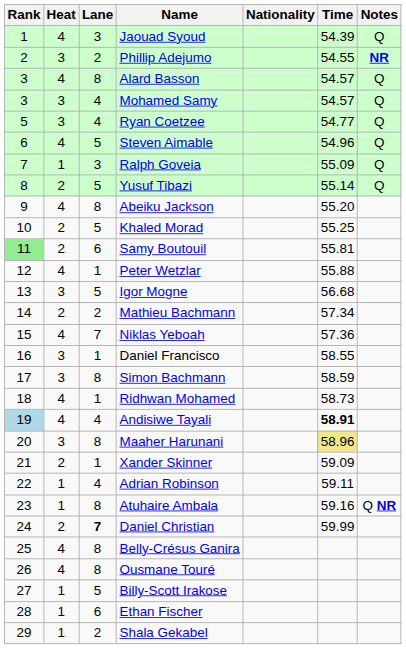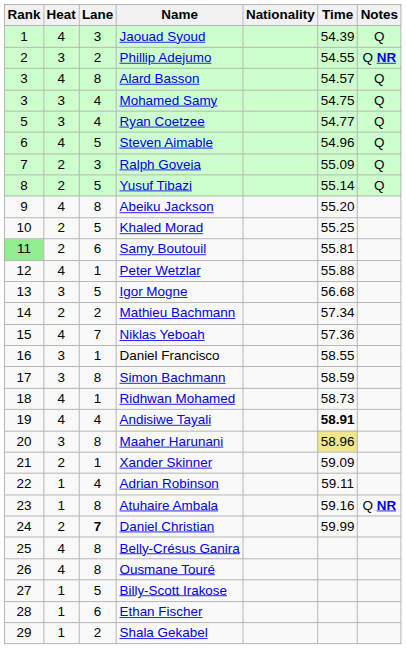 <table class="wikitable sortable" style="text-align:center">
 <tr>
 <th>Rank</th>
 <th>Heat</th>
 <th>Lane</th>
 <th>Name</th>
 <th>Nationality</th>
 <th>Time</th>
 <th>Notes</th>
 </tr>
 <tr bgcolor=ccffcc>
 <td>1</td>
 <td>4</td>
 <td>3</td>
 <td align=left><a href='#'>Jaouad Syoud</a></td>
 <td align=left></td>
 <td>54.39</td>
 <td>Q</td>
 </tr>
 <tr bgcolor=ccffcc>
 <td>2</td>
 <td>3</td>
 <td>2</td>
 <td align=left><a href='#'>Phillip Adejumo</a></td>
 <td align=left></td>
 <td>54.55</td>
-<td><strong><a href='#'>NR</a></strong></td>
+<td>Q <strong><a href='#'>NR</a></strong></td>
 </tr>
 <tr bgcolor=ccffcc>
 <td>3</td>
 <td>4</td>
 <td>8</td>
 <td align=left><a href='#'>Alard Basson</a></td>
 <td align=left></td>
 <td>54.57</td>
 <td>Q</td>
 </tr>
 <tr bgcolor=ccffcc>
 <td>3</td>
 <td>3</td>
 <td>4</td>
 <td align=left><a href='#'>Mohamed Samy</a></td>
 <td align=left></td>
-<td>54.57</td>
+<td>54.75</td>
 <td>Q</td>
 </tr>
 <tr bgcolor=ccffcc>
 <td>5</td>
 <td>3</td>
 <td>4</td>
 <td align=left><a href='#'>Ryan Coetzee</a></td>
 <td align=left></td>
 <td>54.77</td>
 <td>Q</td>
 </tr>
 <tr bgcolor=ccffcc>
 <td>6</td>
 <td>4</td>
 <td>5</td>
 <td align=left><a href='#'>Steven Aimable</a></td>
 <td align=left></td>
 <td>54.96</td>
 <td>Q</td>
 </tr>
 <tr bgcolor=ccffcc>
 <td>7</td>
-<td>1</td>
+<td>2</td>
 <td>3</td>
 <td align=left><a href='#'>Ralph Goveia</a></td>
 <td align=left></td>
 <td>55.09</td>
 <td>Q</td>
 </tr>
 <tr bgcolor=ccffcc>
 <td>8</td>
 <td>2</td>
 <td>5</td>
 <td align=left><a href='#'>Yusuf Tibazi</a></td>
 <td align=left></td>
 <td>55.14</td>
 <td>Q</td>
 </tr>
 <tr>
 <td>9</td>
 <td>4</td>
 <td>8</td>
 <td align=left><a href='#'>Abeiku Jackson</a></td>
 <td align=left></td>
 <td>55.20</td>
 <td></td>
 </tr>
 <tr>
 <td>10</td>
 <td>2</td>
 <td>5</td>
 <td align=left><a href='#'>Khaled Morad</a></td>
 <td align=left></td>
 <td>55.25</td>
 <td></td>
 </tr>
 <tr>
 <td style="background: lightgreen;">11</td>
 <td>2</td>
 <td>6</td>
 <td align=left><a href='#'>Samy Boutouil</a></td>
 <td align=left></td>
 <td>55.81</td>
 <td></td>
 </tr>
 <tr>
 <td>12</td>
 <td>4</td>
 <td>1</td>
 <td align=left><a href='#'>Peter Wetzlar</a></td>
 <td align=left></td>
 <td>55.88</td>
 <td></td>
 </tr>
 <tr>
 <td>13</td>
 <td>3</td>
 <td>5</td>
 <td align=left><a href='#'>Igor Mogne</a></td>
 <td align=left></td>
 <td>56.68</td>
 <td></td>
 </tr>
 <tr>
 <td>14</td>
 <td>2</td>
 <td>2</td>
 <td align=left><a href='#'>Mathieu Bachmann</a></td>
 <td align=left></td>
 <td>57.34</td>
 <td></td>
 </tr>
 <tr>
 <td>15</td>
 <td>4</td>
 <td>7</td>
 <td align=left><a href='#'>Niklas Yeboah</a></td>
 <td align=left></td>
 <td>57.36</td>
 <td></td>
 </tr>
 <tr>
 <td>16</td>
 <td>3</td>
 <td>1</td>
 <td align=left>Daniel Francisco</td>
 <td align=left></td>
 <td>58.55</td>
 <td></td>
 </tr>
 <tr>
 <td>17</td>
 <td>3</td>
 <td>8</td>
 <td align=left><a href='#'>Simon Bachmann</a></td>
 <td align=left></td>
 <td>58.59</td>
 <td></td>
 </tr>
 <tr>
 <td>18</td>
 <td>4</td>
 <td>1</td>
 <td align=left><a href='#'>Ridhwan Mohamed</a></td>
 <td align=left></td>
 <td>58.73</td>
 <td></td>
 </tr>
 <tr>
-<td style="background: lightblue;">19</td>
+<td>19</td>
 <td>4</td>
 <td>4</td>
 <td align=left><a href='#'>Andisiwe Tayali</a></td>
 <td align=left></td>
 <td><strong>58.91</strong></td>
 <td></td>
 </tr>
 <tr>
 <td>20</td>
 <td>3</td>
 <td>8</td>
 <td align=left><a href='#'>Maaher Harunani</a></td>
 <td align=left></td>
 <td style="background: khaki;">58.96</td>
 <td></td>
 </tr>
 <tr>
 <td>21</td>
 <td>2</td>
 <td>1</td>
 <td align=left><a href='#'>Xander Skinner</a></td>
 <td align=left></td>
 <td>59.09</td>
 <td></td>
 </tr>
 <tr>
 <td>22</td>
 <td>1</td>
 <td>4</td>
 <td align=left><a href='#'>Adrian Robinson</a></td>
 <td align=left></td>
 <td>59.11</td>
 <td></td>
 </tr>
 <tr>
 <td>23</td>
 <td>1</td>
 <td>8</td>
 <td align=left><a href='#'>Atuhaire Ambala</a></td>
 <td align=left></td>
 <td>59.16</td>
 <td>Q <strong><a href='#'>NR</a></strong></td>
 </tr>
 <tr>
 <td>24</td>
 <td>2</td>
 <td><strong>7</strong></td>
 <td align=left><a href='#'>Daniel Christian</a></td>
 <td align=left></td>
 <td>59.99</td>
 <td></td>
 </tr>
 <tr>
 <td>25</td>
 <td>4</td>
 <td>8</td>
 <td align=left><a href='#'>Belly-Crésus Ganira</a></td>
 <td align=left></td>
 <td></td>
 <td></td>
 </tr>
 <tr>
 <td>26</td>
 <td>4</td>
 <td>8</td>
 <td align=left><a href='#'>Ousmane Touré</a></td>
 <td align=left></td>
 <td></td>
 <td></td>
 </tr>
 <tr>
 <td>27</td>
 <td>1</td>
 <td>5</td>
 <td align=left><a href='#'>Billy-Scott Irakose</a></td>
 <td align=left></td>
 <td></td>
 <td></td>
 </tr>
 <tr>
 <td>28</td>
 <td>1</td>
 <td>6</td>
 <td align=left><a href='#'>Ethan Fischer</a></td>
 <td align=left></td>
 <td></td>
 <td></td>
 </tr>
 <tr>
 <td>29</td>
 <td>1</td>
 <td>2</td>
 <td align=left><a href='#'>Shala Gekabel</a></td>
 <td align=left></td>
 <td></td>
 <td></td>
 </tr>
 </table>
